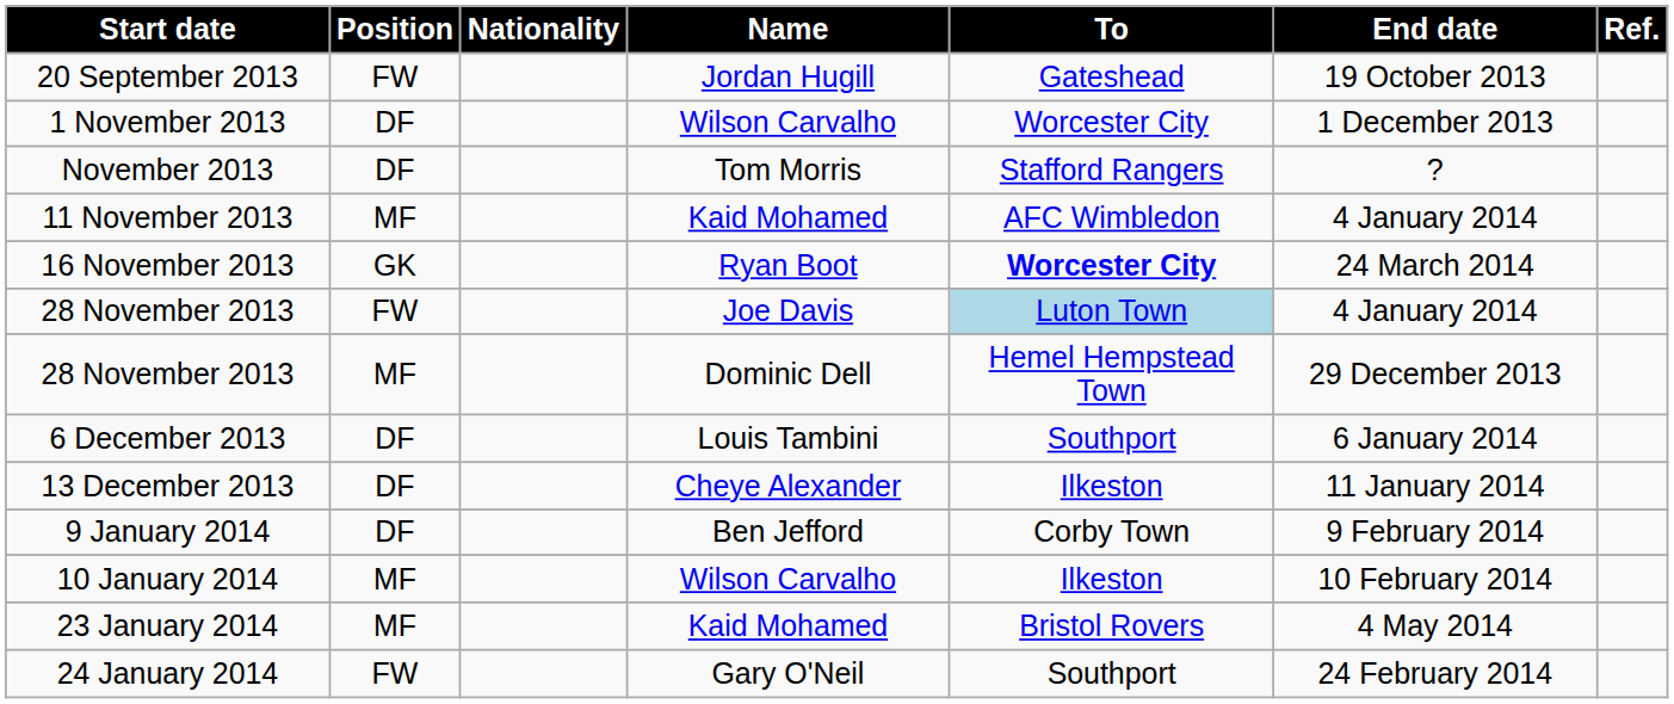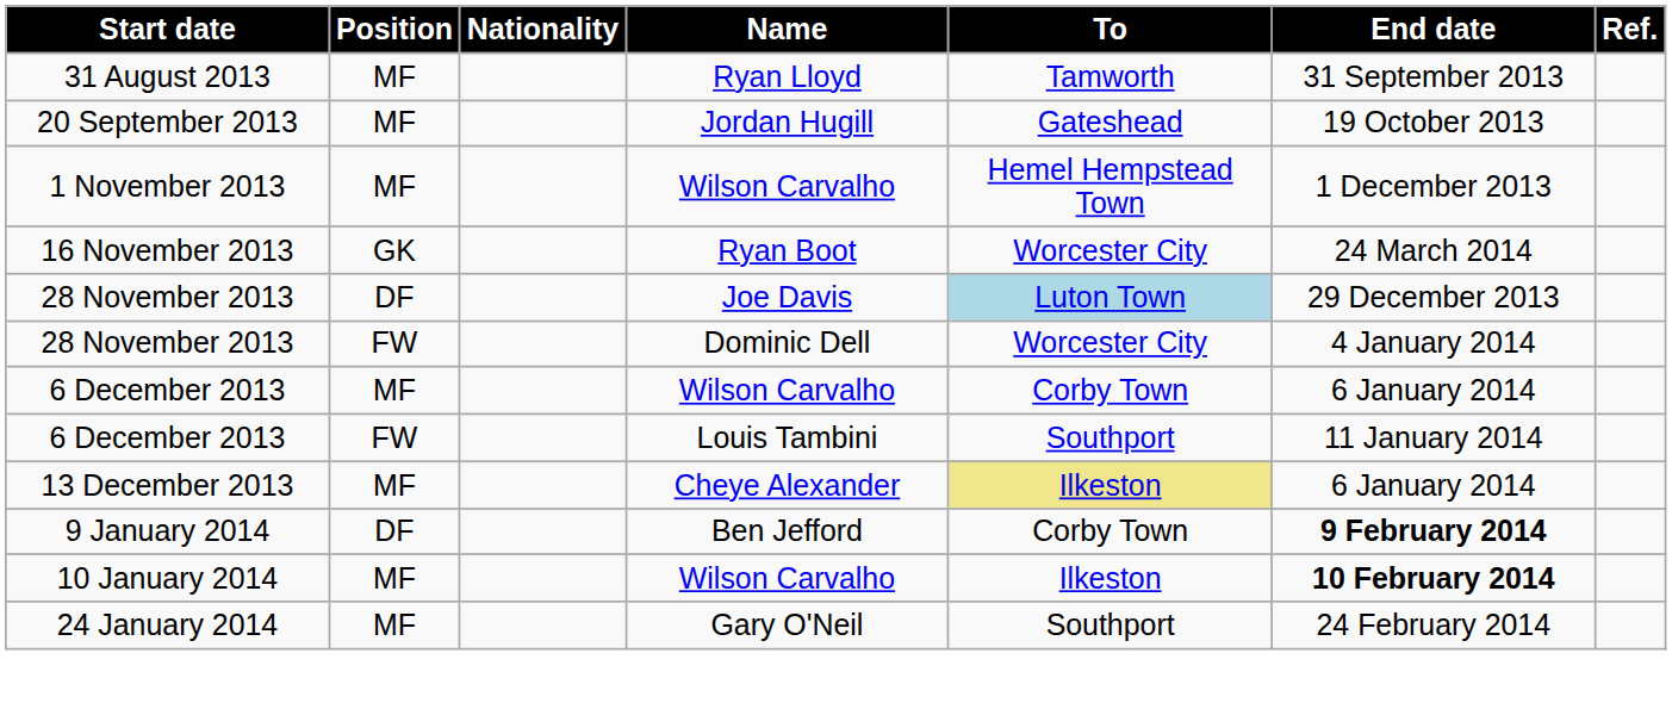 <table class="wikitable" style="text-align:center; font-size:90%; ">
 <tr>
 <th style="background:#000000; color:#FFFFFF; width:150px;">Start date</th>
 <th style="background:#000000; color:#FFFFFF; width:50px;">Position</th>
 <th style="background:#000000; color:#FFFFFF; width:50px;">Nationality</th>
 <th style="background:#000000; color:#FFFFFF; width:150px;">Name</th>
 <th style="background:#000000; color:#FFFFFF; width:150px;">To</th>
 <th style="background:#000000; color:#FFFFFF; width:150px;">End date</th>
 <th style="background:#000000; color:#FFFFFF; width:25px;">Ref.</th>
 </tr>
 <tr>
+<td>31 August 2013</td>
+<td>MF</td>
+<td></td>
+<td><a href='#'>Ryan Lloyd</a></td>
+<td><a href='#'>Tamworth</a></td>
+<td>31 September 2013</td>
+<td></td>
+</tr>
+<tr>
 <td>20 September 2013</td>
-<td>FW</td>
+<td>MF</td>
 <td></td>
 <td><a href='#'>Jordan Hugill</a></td>
 <td><a href='#'>Gateshead</a></td>
 <td>19 October 2013</td>
 <td></td>
 </tr>
 <tr>
 <td>1 November 2013</td>
-<td>DF</td>
+<td>MF</td>
 <td></td>
 <td><a href='#'>Wilson Carvalho</a></td>
-<td><a href='#'>Worcester City</a></td>
+<td><a href='#'>Hemel Hempstead Town</a></td>
 <td>1 December 2013</td>
-<td></td>
-</tr>
-<tr>
-<td>November 2013</td>
-<td>DF</td>
-<td></td>
-<td>Tom Morris</td>
-<td><a href='#'>Stafford Rangers</a></td>
-<td>?</td>
-<td></td>
-</tr>
-<tr>
-<td>11 November 2013</td>
-<td>MF</td>
-<td></td>
-<td><a href='#'>Kaid Mohamed</a></td>
-<td><a href='#'>AFC Wimbledon</a></td>
-<td>4 January 2014</td>
 <td></td>
 </tr>
 <tr>
 <td>16 November 2013</td>
 <td>GK</td>
 <td></td>
 <td><a href='#'>Ryan Boot</a></td>
-<td><strong><a href='#'>Worcester City</a></strong></td>
+<td><a href='#'>Worcester City</a></td>
 <td>24 March 2014</td>
+<td></td>
+</tr>
+<tr>
+<td>28 November 2013</td>
+<td>DF</td>
+<td></td>
+<td><a href='#'>Joe Davis</a></td>
+<td style="background: lightblue;"><a href='#'>Luton Town</a></td>
+<td>29 December 2013</td>
 <td></td>
 </tr>
 <tr>
 <td>28 November 2013</td>
 <td>FW</td>
 <td></td>
-<td><a href='#'>Joe Davis</a></td>
-<td style="background: lightblue;"><a href='#'>Luton Town</a></td>
+<td>Dominic Dell</td>
+<td><a href='#'>Worcester City</a></td>
 <td>4 January 2014</td>
 <td></td>
 </tr>
 <tr>
-<td>28 November 2013</td>
+<td>6 December 2013</td>
 <td>MF</td>
 <td></td>
-<td>Dominic Dell</td>
-<td><a href='#'>Hemel Hempstead Town</a></td>
-<td>29 December 2013</td>
+<td><a href='#'>Wilson Carvalho</a></td>
+<td><a href='#'>Corby Town</a></td>
+<td>6 January 2014</td>
 <td></td>
 </tr>
 <tr>
 <td>6 December 2013</td>
-<td>DF</td>
+<td>FW</td>
 <td></td>
 <td>Louis Tambini</td>
 <td><a href='#'>Southport</a></td>
-<td>6 January 2014</td>
+<td>11 January 2014</td>
 <td></td>
 </tr>
 <tr>
 <td>13 December 2013</td>
-<td>DF</td>
+<td>MF</td>
 <td></td>
 <td><a href='#'>Cheye Alexander</a></td>
-<td><a href='#'>Ilkeston</a></td>
-<td>11 January 2014</td>
+<td style="background: khaki;"><a href='#'>Ilkeston</a></td>
+<td>6 January 2014</td>
 <td></td>
 </tr>
 <tr>
 <td>9 January 2014</td>
 <td>DF</td>
 <td></td>
 <td>Ben Jefford</td>
 <td>Corby Town</td>
-<td>9 February 2014</td>
+<td><strong>9 February 2014</strong></td>
 <td></td>
 </tr>
 <tr>
 <td>10 January 2014</td>
 <td>MF</td>
 <td></td>
 <td><a href='#'>Wilson Carvalho</a></td>
 <td><a href='#'>Ilkeston</a></td>
-<td>10 February 2014</td>
-<td></td>
-</tr>
-<tr>
-<td>23 January 2014</td>
-<td>MF</td>
-<td></td>
-<td><a href='#'>Kaid Mohamed</a></td>
-<td><a href='#'>Bristol Rovers</a></td>
-<td>4 May 2014</td>
+<td><strong>10 February 2014</strong></td>
 <td></td>
 </tr>
 <tr>
 <td>24 January 2014</td>
-<td>FW</td>
+<td>MF</td>
 <td></td>
 <td>Gary O'Neil</td>
 <td>Southport</td>
 <td>24 February 2014</td>
 <td></td>
 </tr>
 </table>
